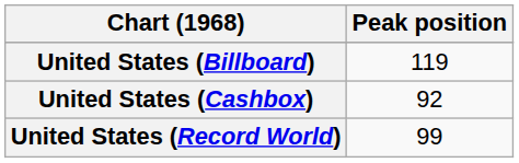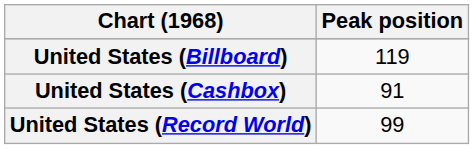 <table class="wikitable sortable plainrowheaders">
 <tr>
 <th>Chart (1968)</th>
 <th>Peak position</th>
 </tr>
 <tr>
 </tr>
 <tr>
 <th scope="row">United States (<em><a href='#'>Billboard</a></em>)</th>
 <td style="text-align:center;">119</td>
 </tr>
 <tr>
 <th scope="row">United States (<em><a href='#'>Cashbox</a></em>)</th>
-<td style="text-align:center;">92</td>
+<td style="text-align:center;">91</td>
 </tr>
 <tr>
 <th scope="row">United States (<em><a href='#'>Record World</a></em>)</th>
 <td style="text-align:center;">99</td>
 </tr>
 </table>
